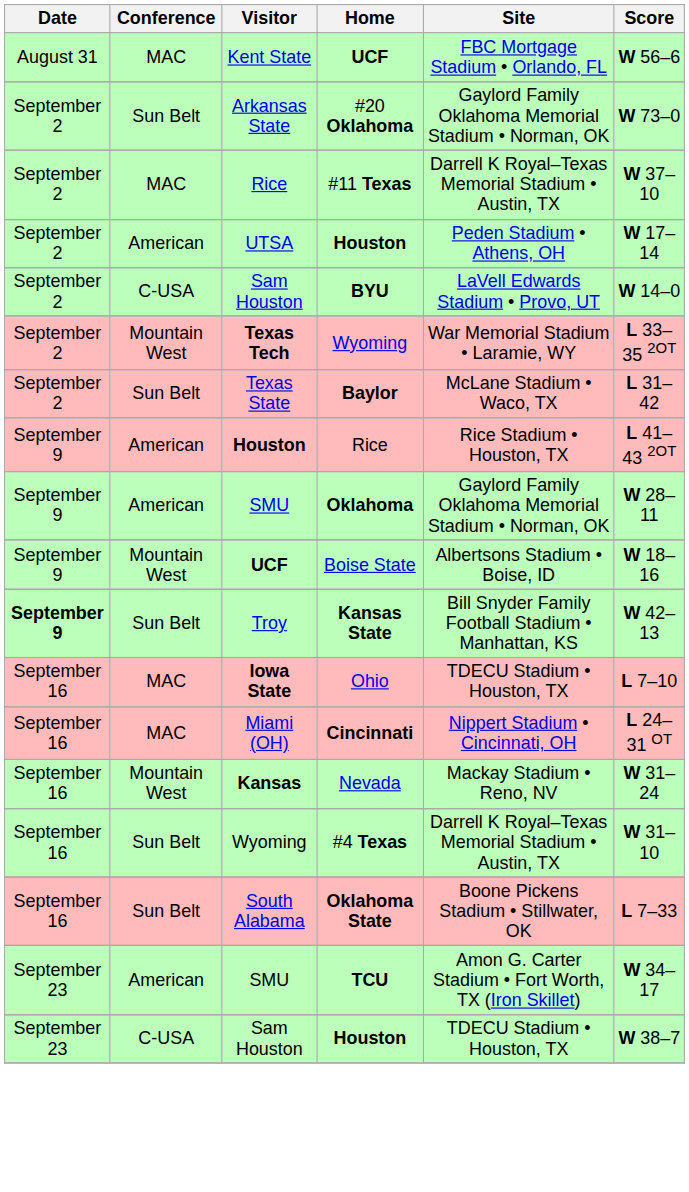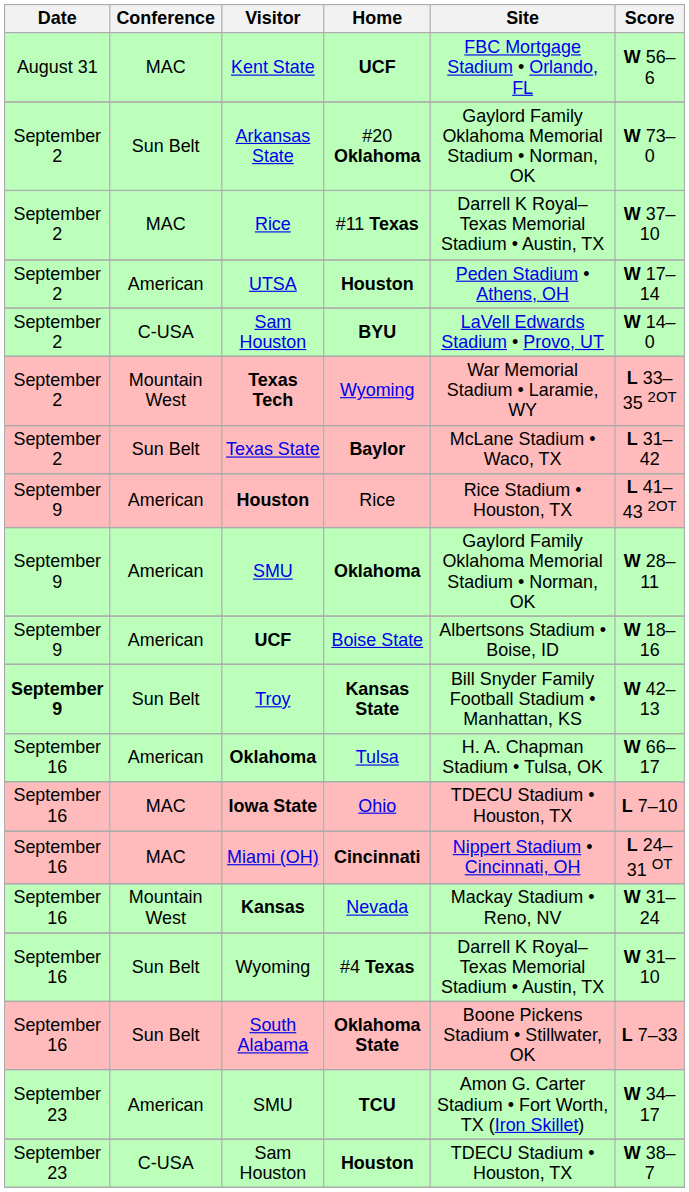 <table class="wikitable" style="text-align:center">
 <tr>
 <th>Date</th>
 <th>Conference</th>
 <th>Visitor</th>
 <th>Home</th>
 <th>Site</th>
 <th>Score</th>
 </tr>
 <tr>
 </tr>
 <tr style="background:#bfb;">
 <td>August 31</td>
 <td>MAC</td>
 <td><a href='#'>Kent State</a></td>
 <td><strong>UCF</strong></td>
 <td><a href='#'>FBC Mortgage Stadium</a> • <a href='#'>Orlando, FL</a></td>
 <td><strong>W</strong> 56–6</td>
 </tr>
 <tr>
 </tr>
 <tr style="background:#bfb;">
 <td>September 2</td>
 <td>Sun Belt</td>
 <td><a href='#'>Arkansas State</a></td>
 <td>#20 <strong>Oklahoma</strong></td>
 <td>Gaylord Family Oklahoma Memorial Stadium • Norman, OK</td>
 <td><strong>W</strong> 73–0</td>
 </tr>
 <tr>
 </tr>
 <tr style="background:#bfb;">
 <td>September 2</td>
 <td>MAC</td>
 <td><a href='#'>Rice</a></td>
 <td>#11 <strong>Texas</strong></td>
 <td>Darrell K Royal–Texas Memorial Stadium • Austin, TX</td>
 <td><strong>W</strong> 37–10</td>
 </tr>
 <tr>
 </tr>
 <tr style="background:#bfb;">
 <td>September 2</td>
 <td>American</td>
 <td><a href='#'>UTSA</a></td>
 <td><strong>Houston</strong></td>
 <td><a href='#'>Peden Stadium</a> • <a href='#'>Athens, OH</a></td>
 <td><strong>W</strong> 17–14</td>
 </tr>
 <tr>
 </tr>
 <tr style="background:#bfb">
 <td>September 2</td>
 <td>C-USA</td>
 <td><a href='#'>Sam Houston</a></td>
 <td><strong>BYU</strong></td>
 <td><a href='#'>LaVell Edwards Stadium</a> • <a href='#'>Provo, UT</a></td>
 <td><strong>W</strong> 14–0</td>
 </tr>
 <tr>
 </tr>
 <tr style="background:#fbb;">
 <td>September 2</td>
 <td>Mountain West</td>
 <td><strong>Texas Tech</strong></td>
 <td><a href='#'>Wyoming</a></td>
 <td>War Memorial Stadium • Laramie, WY</td>
 <td><strong>L</strong> 33–35 <sup>2OT</sup></td>
 </tr>
 <tr>
 </tr>
 <tr style="background:#fbb;">
 <td>September 2</td>
 <td>Sun Belt</td>
 <td><a href='#'>Texas State</a></td>
 <td><strong>Baylor</strong></td>
 <td>McLane Stadium • Waco, TX</td>
 <td><strong>L</strong> 31–42</td>
 </tr>
 <tr>
 </tr>
 <tr style="background:#fbb;">
 <td>September 9</td>
 <td>American</td>
 <td><strong>Houston</strong></td>
 <td>Rice</td>
 <td>Rice Stadium • Houston, TX</td>
 <td><strong>L</strong> 41–43 <sup>2OT</sup></td>
 </tr>
 <tr>
 </tr>
 <tr style="background:#bfb;">
 <td>September 9</td>
 <td>American</td>
 <td><a href='#'>SMU</a></td>
 <td><strong>Oklahoma</strong></td>
 <td>Gaylord Family Oklahoma Memorial Stadium • Norman, OK</td>
 <td><strong>W</strong> 28–11</td>
 </tr>
 <tr>
 </tr>
 <tr style="background:#bfb;">
 <td>September 9</td>
-<td>Mountain West</td>
+<td>American</td>
 <td><strong>UCF</strong></td>
 <td><a href='#'>Boise State</a></td>
 <td>Albertsons Stadium • Boise, ID</td>
 <td><strong>W</strong> 18–16</td>
 </tr>
 <tr>
 </tr>
 <tr style="background:#bfb;">
 <td><strong>September 9</strong></td>
 <td>Sun Belt</td>
 <td><a href='#'>Troy</a></td>
 <td><strong>Kansas State</strong></td>
 <td>Bill Snyder Family Football Stadium • Manhattan, KS</td>
 <td><strong>W</strong> 42–13</td>
 </tr>
 <tr>
+</tr>
+<tr style="background:#bfb;">
+<td>September 16</td>
+<td>American</td>
+<td><strong>Oklahoma</strong></td>
+<td><a href='#'>Tulsa</a></td>
+<td>H. A. Chapman Stadium • Tulsa, OK</td>
+<td><strong>W</strong> 66–17</td>
 </tr>
 <tr>
 </tr>
 <tr style="background:#fbb;">
 <td>September 16</td>
 <td>MAC</td>
 <td><strong>Iowa State</strong></td>
 <td><a href='#'>Ohio</a></td>
 <td>TDECU Stadium • Houston, TX</td>
 <td><strong>L</strong> 7–10</td>
 </tr>
 <tr>
 </tr>
 <tr style="background:#fbb;">
 <td>September 16</td>
 <td>MAC</td>
 <td><a href='#'>Miami (OH)</a></td>
 <td><strong>Cincinnati</strong></td>
 <td><a href='#'>Nippert Stadium</a> • <a href='#'>Cincinnati, OH</a></td>
 <td><strong>L</strong> 24–31 <sup>OT</sup></td>
 </tr>
 <tr>
 </tr>
 <tr style="background:#bfb;">
 <td>September 16</td>
 <td>Mountain West</td>
 <td><strong>Kansas</strong></td>
 <td><a href='#'>Nevada</a></td>
 <td>Mackay Stadium • Reno, NV</td>
 <td><strong>W</strong> 31–24</td>
 </tr>
 <tr>
 </tr>
 <tr style="background:#bfb;">
 <td>September 16</td>
 <td>Sun Belt</td>
 <td>Wyoming</td>
 <td>#4 <strong>Texas</strong></td>
 <td>Darrell K Royal–Texas Memorial Stadium • Austin, TX</td>
 <td><strong>W</strong> 31–10</td>
 </tr>
 <tr>
 </tr>
 <tr style="background:#fbb;">
 <td>September 16</td>
 <td>Sun Belt</td>
 <td><a href='#'>South Alabama</a></td>
 <td><strong>Oklahoma State</strong></td>
 <td>Boone Pickens Stadium • Stillwater, OK</td>
 <td><strong>L</strong> 7–33</td>
 </tr>
 <tr>
 </tr>
 <tr style="background:#bfb;">
 <td>September 23</td>
 <td>American</td>
 <td>SMU</td>
 <td><strong>TCU</strong></td>
 <td>Amon G. Carter Stadium • Fort Worth, TX (<a href='#'>Iron Skillet</a>)</td>
 <td><strong>W</strong> 34–17</td>
 </tr>
 <tr>
 </tr>
 <tr style="background:#bfb">
 <td>September 23</td>
 <td>C-USA</td>
 <td>Sam Houston</td>
 <td><strong>Houston</strong></td>
 <td>TDECU Stadium • Houston, TX</td>
 <td><strong>W</strong> 38–7</td>
 </tr>
 <tr>
 </tr>
 </table>
